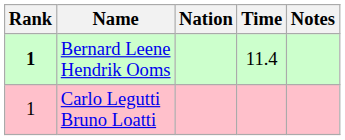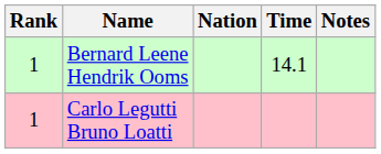 <table class="wikitable sortable" style="text-align:center">
 <tr>
 <th>Rank</th>
 <th>Name</th>
 <th>Nation</th>
 <th>Time</th>
 <th>Notes</th>
 </tr>
 <tr style="background:#cfc;">
-<td><strong>1</strong></td>
+<td>1</td>
 <td align=left><a href='#'>Bernard Leene</a><br><a href='#'>Hendrik Ooms</a></td>
 <td align=left></td>
-<td>11.4</td>
+<td>14.1</td>
 <td></td>
 </tr>
 <tr bgcolor=pink>
 <td>1</td>
 <td align=left><a href='#'>Carlo Legutti</a><br><a href='#'>Bruno Loatti</a></td>
 <td align=left></td>
 <td></td>
 <td></td>
 </tr>
 </table>
